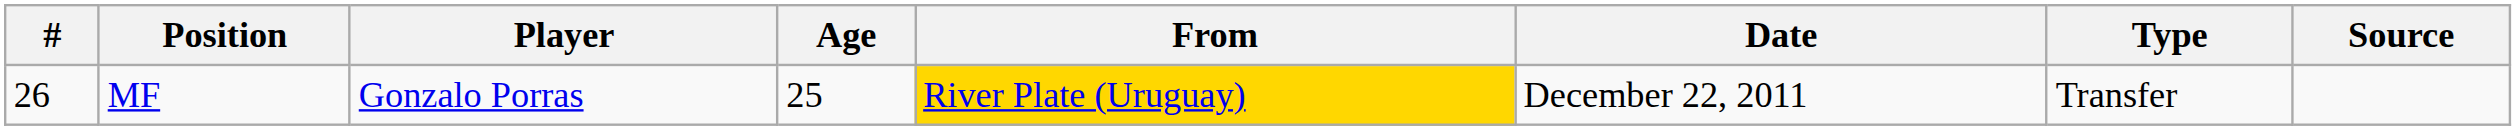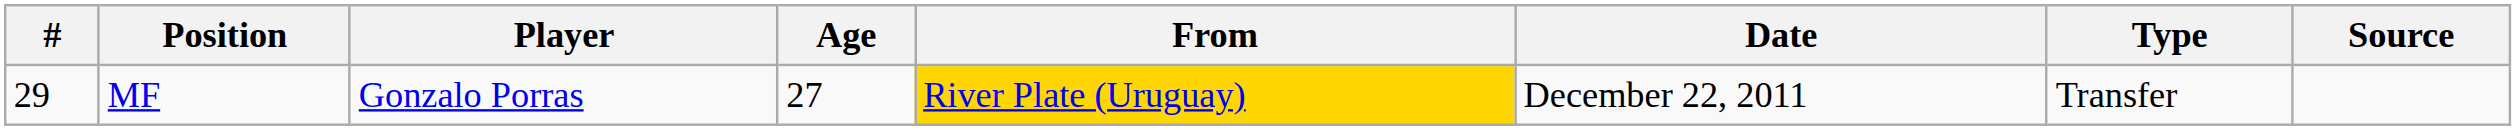 <table class="wikitable sortable" style="width:83%; text-align:center; font-size:95%; text-align:left;">
 <tr>
 <th><strong>#</strong></th>
 <th><strong>Position</strong></th>
 <th><strong>Player</strong></th>
 <th><strong>Age</strong></th>
 <th><strong>From</strong></th>
 <th><strong>Date</strong></th>
 <th><strong>Type</strong></th>
 <th><strong>Source</strong></th>
 </tr>
 <tr>
-<td>26</td>
+<td>29</td>
 <td><a href='#'>MF</a></td>
 <td> <a href='#'>Gonzalo Porras</a></td>
-<td>25</td>
+<td>27</td>
 <td style="background: gold;"> <a href='#'>River Plate (Uruguay)</a></td>
 <td>December 22, 2011</td>
 <td>Transfer</td>
 <td></td>
 </tr>
 </table>
